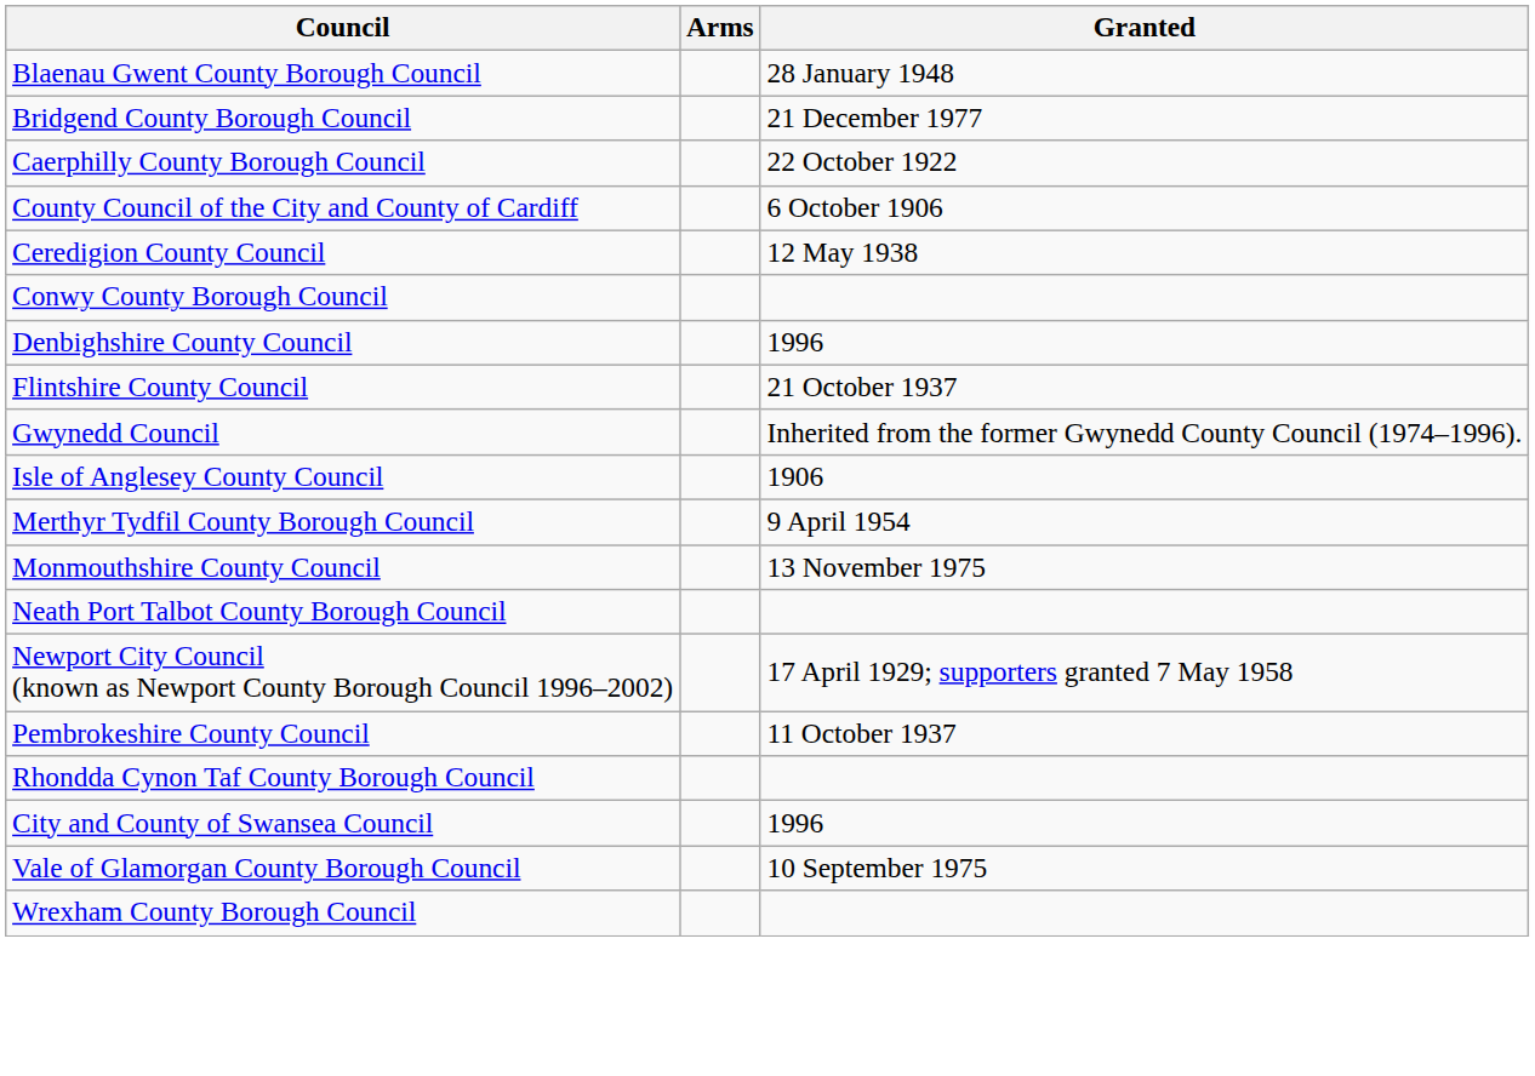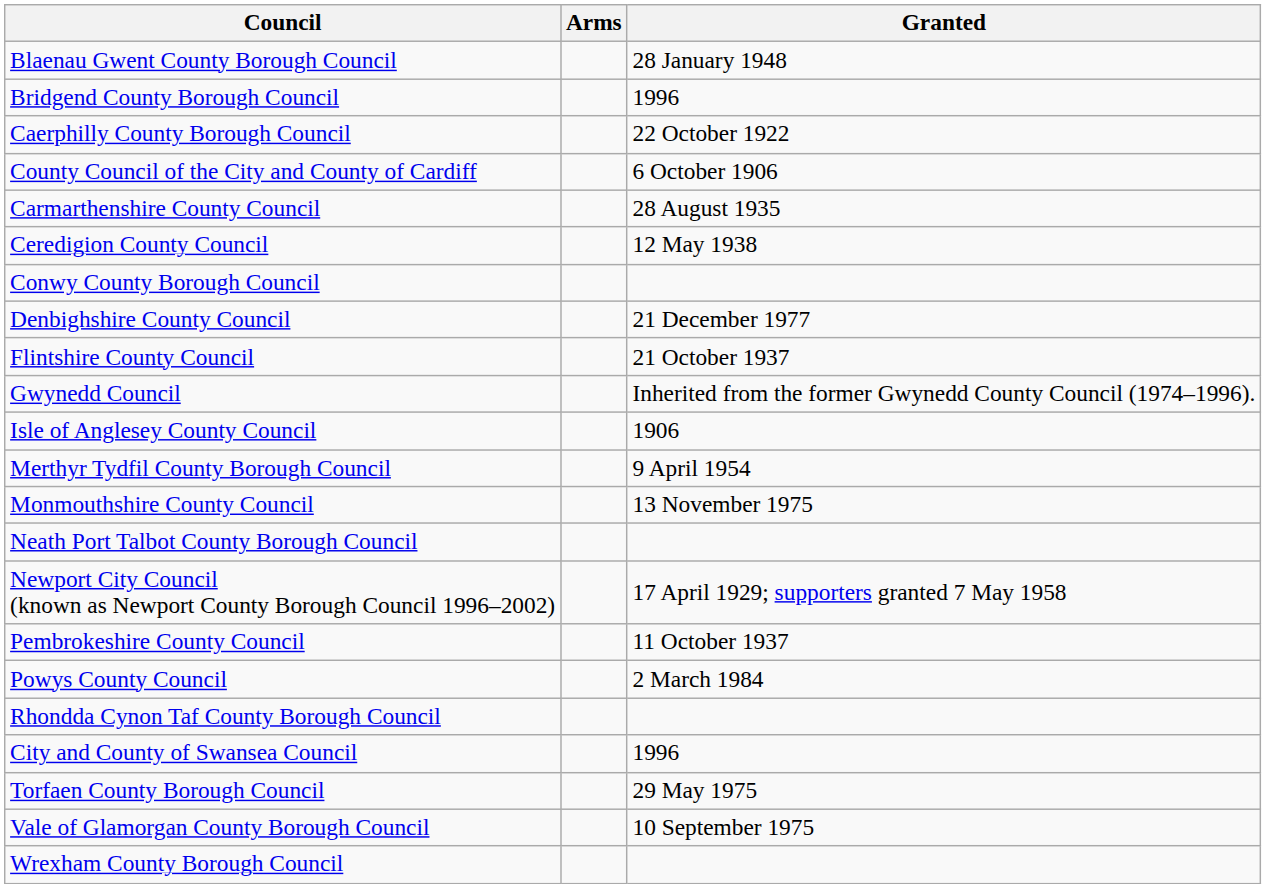 <table class="wikitable">
 <tr>
 <th>Council</th>
 <th>Arms</th>
 <th>Granted</th>
 </tr>
 <tr>
 <td><a href='#'>Blaenau Gwent County Borough Council</a></td>
 <td></td>
 <td>28 January 1948</td>
 </tr>
 <tr>
 <td><a href='#'>Bridgend County Borough Council</a></td>
 <td> <br></td>
-<td>21 December 1977</td>
+<td>1996</td>
 </tr>
 <tr>
 <td><a href='#'>Caerphilly County Borough Council</a></td>
 <td> <br></td>
 <td>22 October 1922</td>
 </tr>
 <tr>
 <td><a href='#'>County Council of the City and County of Cardiff</a></td>
 <td></td>
 <td>6 October 1906</td>
+</tr>
+<tr>
+<td><a href='#'>Carmarthenshire County Council</a></td>
+<td></td>
+<td>28 August 1935</td>
 </tr>
 <tr>
 <td><a href='#'>Ceredigion County Council</a></td>
 <td></td>
 <td>12 May 1938</td>
 </tr>
 <tr>
 <td><a href='#'>Conwy County Borough Council</a></td>
 <td></td>
 <td></td>
 </tr>
 <tr>
 <td><a href='#'>Denbighshire County Council</a></td>
 <td></td>
-<td>1996</td>
+<td>21 December 1977</td>
 </tr>
 <tr>
 <td><a href='#'>Flintshire County Council</a></td>
 <td></td>
 <td>21 October 1937</td>
 </tr>
 <tr>
 <td><a href='#'>Gwynedd Council</a></td>
 <td> <br></td>
 <td>Inherited from the former Gwynedd County Council (1974–1996).</td>
 </tr>
 <tr>
 <td><a href='#'>Isle of Anglesey County Council</a></td>
 <td></td>
 <td>1906</td>
 </tr>
 <tr>
 <td><a href='#'>Merthyr Tydfil County Borough Council</a></td>
 <td></td>
 <td>9 April 1954</td>
 </tr>
 <tr>
 <td><a href='#'>Monmouthshire County Council</a></td>
 <td></td>
 <td>13 November 1975</td>
 </tr>
 <tr>
 <td><a href='#'>Neath Port Talbot County Borough Council</a></td>
 <td></td>
 <td></td>
 </tr>
 <tr>
 <td><a href='#'>Newport City Council</a> <br>(known as Newport County Borough Council 1996–2002)</td>
 <td> <br></td>
 <td>17 April 1929; <a href='#'>supporters</a> granted 7 May 1958</td>
 </tr>
 <tr>
 <td><a href='#'>Pembrokeshire County Council</a></td>
 <td></td>
 <td>11 October 1937</td>
 </tr>
 <tr>
+<td><a href='#'>Powys County Council</a></td>
+<td></td>
+<td>2 March 1984</td>
+</tr>
+<tr>
 <td><a href='#'>Rhondda Cynon Taf County Borough Council</a></td>
 <td></td>
 <td></td>
 </tr>
 <tr>
 <td><a href='#'>City and County of Swansea Council</a></td>
 <td></td>
 <td>1996</td>
+</tr>
+<tr>
+<td><a href='#'>Torfaen County Borough Council</a></td>
+<td></td>
+<td>29 May 1975</td>
 </tr>
 <tr>
 <td><a href='#'>Vale of Glamorgan County Borough Council</a></td>
 <td></td>
 <td>10 September 1975</td>
 </tr>
 <tr>
 <td><a href='#'>Wrexham County Borough Council</a></td>
 <td></td>
 <td></td>
 </tr>
 </table>
